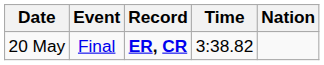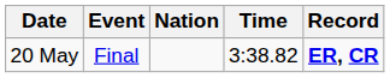 <table class="wikitable" style=text-align:center>
 <tr>
 <th>Date</th>
 <th>Event</th>
+<th>Nation</th>
+<th>Time</th>
 <th>Record</th>
-<th>Time</th>
-<th>Nation</th>
 </tr>
 <tr>
 <td>20 May</td>
 <td><a href='#'>Final</a></td>
+<td align=left></td>
+<td>3:38.82</td>
 <td><strong><a href='#'>ER</a>, <a href='#'>CR</a></strong></td>
-<td>3:38.82</td>
-<td align=left></td>
 </tr>
 </table>
